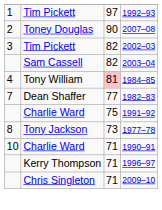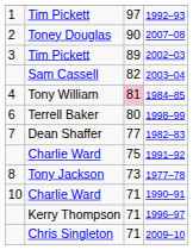 <table class="wikitable">
 <tr>
 </tr>
 <tr>
 <td>1</td>
 <td><a href='#'>Tim Pickett</a></td>
 <td>97</td>
 <td style="font-size:80%;"><a href='#'>1992–93</a></td>
 </tr>
 <tr>
 <td>2</td>
 <td><a href='#'>Toney Douglas</a></td>
 <td>90</td>
 <td style="font-size:80%;"><a href='#'>2007–08</a></td>
 </tr>
 <tr>
 <td>3</td>
 <td><a href='#'>Tim Pickett</a></td>
-<td>82</td>
+<td>89</td>
 <td style="font-size:80%;"><a href='#'>2002–03</a></td>
 </tr>
 <tr>
 <td></td>
 <td><a href='#'>Sam Cassell</a></td>
 <td>82</td>
 <td style="font-size:80%;"><a href='#'>2003–04</a></td>
 </tr>
 <tr>
 <td>4</td>
 <td>Tony William</td>
 <td style="background: pink;">81</td>
 <td style="font-size:80%;"><a href='#'>1984–85</a></td>
+</tr>
+<tr>
+<td>6</td>
+<td>Terrell Baker</td>
+<td>80</td>
+<td style="font-size:80%;"><a href='#'>1998–99</a></td>
 </tr>
 <tr>
 <td>7</td>
 <td>Dean Shaffer</td>
 <td>77</td>
 <td style="font-size:80%;"><a href='#'>1982–83</a></td>
 </tr>
 <tr>
 <td></td>
 <td><a href='#'>Charlie Ward</a></td>
 <td>75</td>
 <td style="font-size:80%;"><a href='#'>1991–92</a></td>
 </tr>
 <tr>
 <td>8</td>
 <td><a href='#'>Tony Jackson</a></td>
 <td>73</td>
 <td style="font-size:80%;"><a href='#'>1977–78</a></td>
 </tr>
 <tr>
 <td>10</td>
 <td><a href='#'>Charlie Ward</a></td>
 <td>71</td>
 <td style="font-size:80%;"><a href='#'>1990–91</a></td>
 </tr>
 <tr>
 <td></td>
 <td>Kerry Thompson</td>
 <td>71</td>
 <td style="font-size:80%;"><a href='#'>1996–97</a></td>
 </tr>
 <tr>
 <td></td>
 <td><a href='#'>Chris Singleton</a></td>
 <td>71</td>
 <td style="font-size:80%;"><a href='#'>2009–10</a></td>
 </tr>
 </table>
